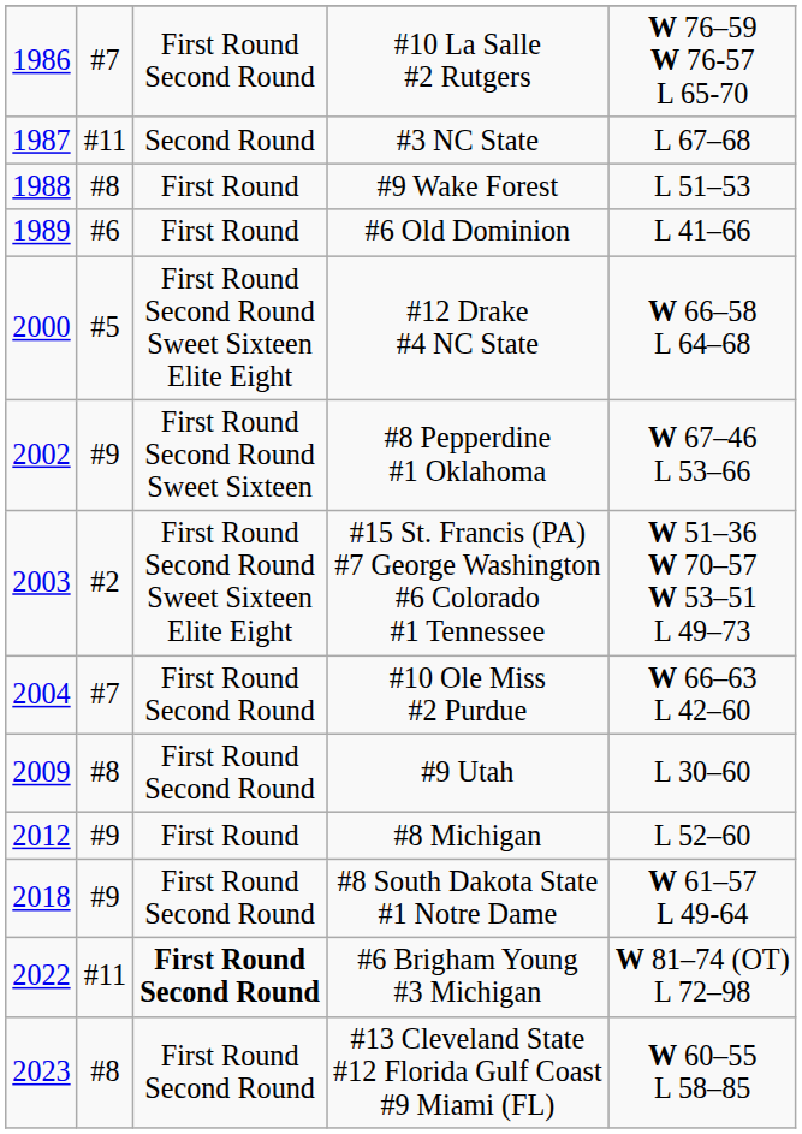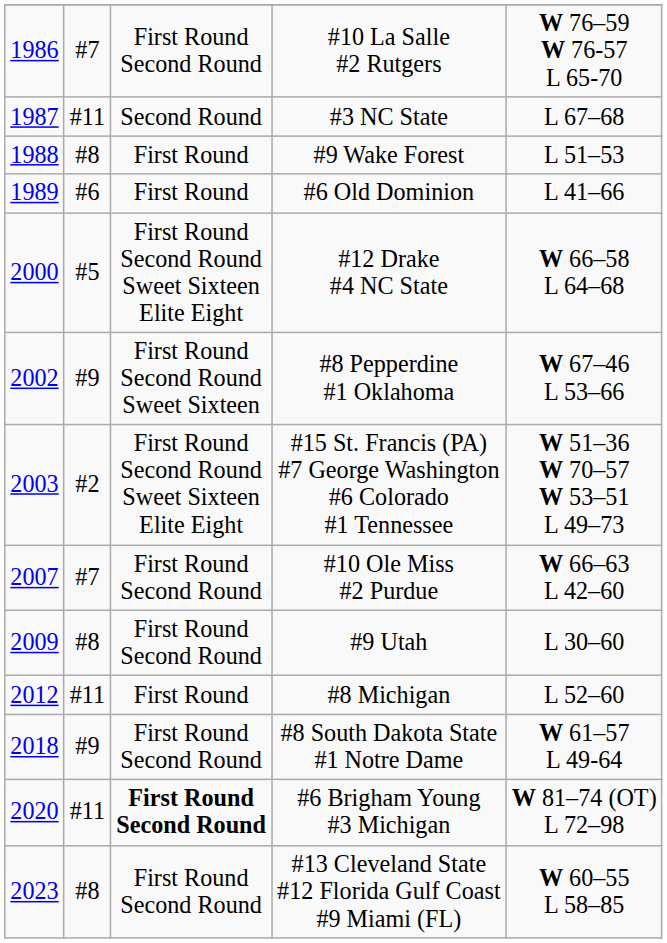 <table class="wikitable" style="text-align:center">
 <tr>
 </tr>
 <tr>
 <td rowspan=1><a href='#'>1986</a></td>
 <td>#7</td>
 <td>First Round<br>Second Round</td>
 <td>#10 La Salle<br>#2 Rutgers</td>
 <td><strong>W</strong> 76–59<br> <strong>W</strong> 76-57<br>L 65-70</td>
 </tr>
 <tr style="text-align:center;">
 <td rowspan=1><a href='#'>1987</a></td>
 <td>#11</td>
 <td>Second Round</td>
 <td>#3 NC State</td>
 <td>L 67–68</td>
 </tr>
 <tr style="text-align:center;">
 <td rowspan=1><a href='#'>1988</a></td>
 <td>#8</td>
 <td>First Round</td>
 <td>#9 Wake Forest</td>
 <td>L 51–53</td>
 </tr>
 <tr style="text-align:center;">
 <td rowspan=1><a href='#'>1989</a></td>
 <td>#6</td>
 <td>First Round</td>
 <td>#6 Old Dominion</td>
 <td>L 41–66</td>
 </tr>
 <tr style="text-align:center;">
 <td rowspan=1><a href='#'>2000</a></td>
 <td>#5</td>
 <td>First Round<br>Second Round<br>Sweet Sixteen<br>Elite Eight</td>
 <td>#12 Drake<br>#4 NC State</td>
 <td><strong>W</strong> 66–58<br>L 64–68</td>
 </tr>
 <tr style="text-align:center;">
 <td rowspan=1><a href='#'>2002</a></td>
 <td>#9</td>
 <td>First Round<br>Second Round<br>Sweet Sixteen</td>
 <td>#8 Pepperdine<br>#1 Oklahoma</td>
 <td><strong>W</strong> 67–46<br>L 53–66</td>
 </tr>
 <tr style="text-align:center;">
 <td rowspan=1><a href='#'>2003</a></td>
 <td>#2</td>
 <td>First Round<br>Second Round<br>Sweet Sixteen<br>Elite Eight</td>
 <td>#15 St. Francis (PA)<br>#7 George Washington<br>#6 Colorado<br>#1 Tennessee</td>
 <td><strong>W</strong> 51–36<br><strong>W</strong> 70–57<br><strong>W</strong> 53–51<br>L 49–73</td>
 </tr>
 <tr style="text-align:center;">
-<td rowspan=1><a href='#'>2004</a></td>
+<td rowspan=1><a href='#'>2007</a></td>
 <td>#7</td>
 <td>First Round<br>Second Round</td>
 <td>#10 Ole Miss<br>#2 Purdue</td>
 <td><strong>W</strong> 66–63<br>L 42–60</td>
 </tr>
 <tr style="text-align:center;">
 <td rowspan=1><a href='#'>2009</a></td>
 <td>#8</td>
 <td>First Round<br>Second Round</td>
 <td>#9 Utah</td>
 <td>L 30–60</td>
 </tr>
 <tr style="text-align:center;">
 <td rowspan=1><a href='#'>2012</a></td>
-<td>#9</td>
+<td>#11</td>
 <td>First Round</td>
 <td>#8 Michigan</td>
 <td>L 52–60</td>
 </tr>
 <tr style="text-align:center;">
 <td rowspan=1><a href='#'>2018</a></td>
 <td>#9</td>
 <td>First Round<br>Second Round</td>
 <td>#8 South Dakota State<br>#1 Notre Dame</td>
 <td><strong>W</strong> 61–57<br> L 49-64</td>
 </tr>
 <tr style="text-align:center;">
-<td rowspan=1><a href='#'>2022</a></td>
+<td rowspan=1><a href='#'>2020</a></td>
 <td>#11</td>
 <td><strong>First Round<br>Second Round</strong></td>
 <td>#6 Brigham Young<br>#3 Michigan</td>
 <td><strong>W</strong> 81–74 (OT)<br>L 72–98</td>
 </tr>
 <tr style="text-align:center;">
 <td rowspan=1><a href='#'>2023</a></td>
 <td>#8</td>
 <td>First Round<br>Second Round</td>
 <td>#13 Cleveland State<br>#12 Florida Gulf Coast<br>#9 Miami (FL)</td>
 <td><strong>W</strong> 60–55<br>L 58–85</td>
 </tr>
 </table>
